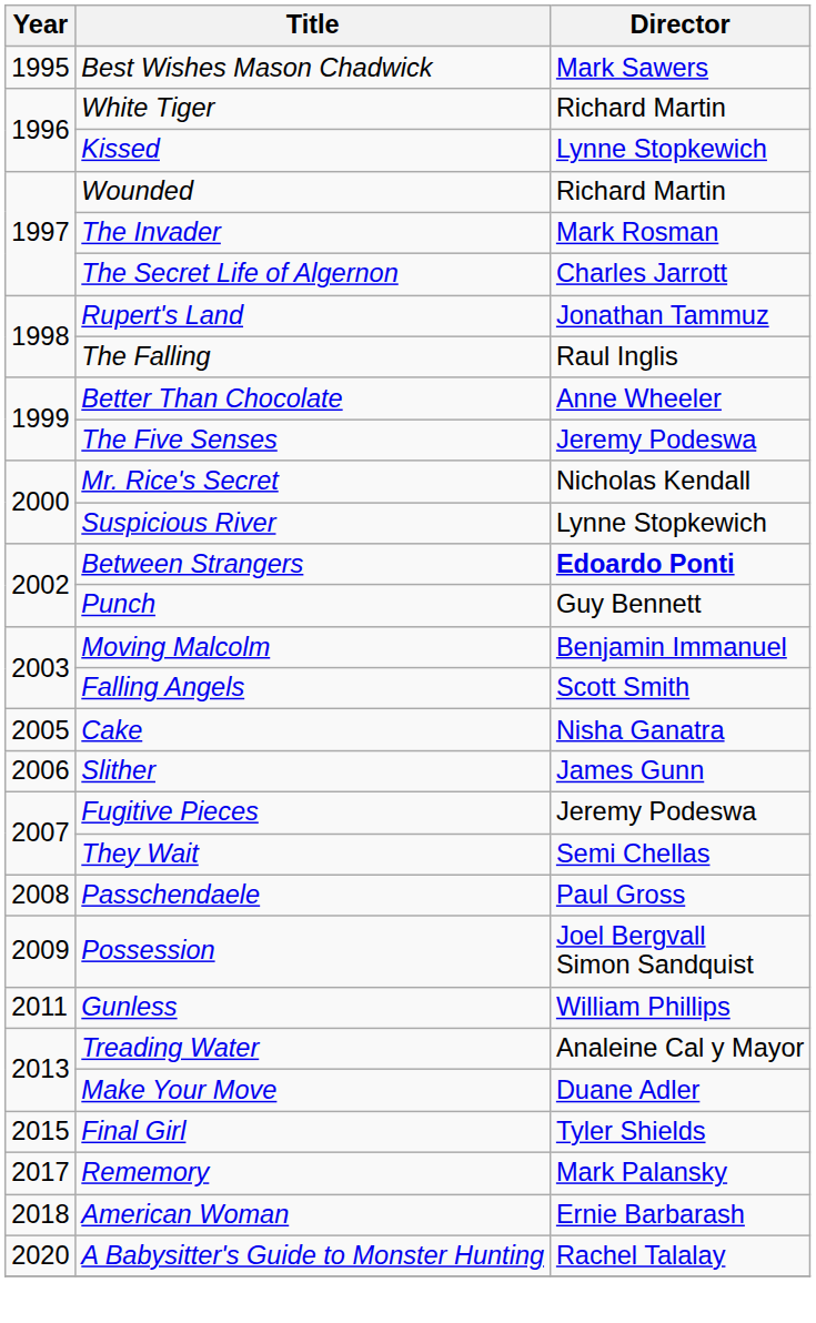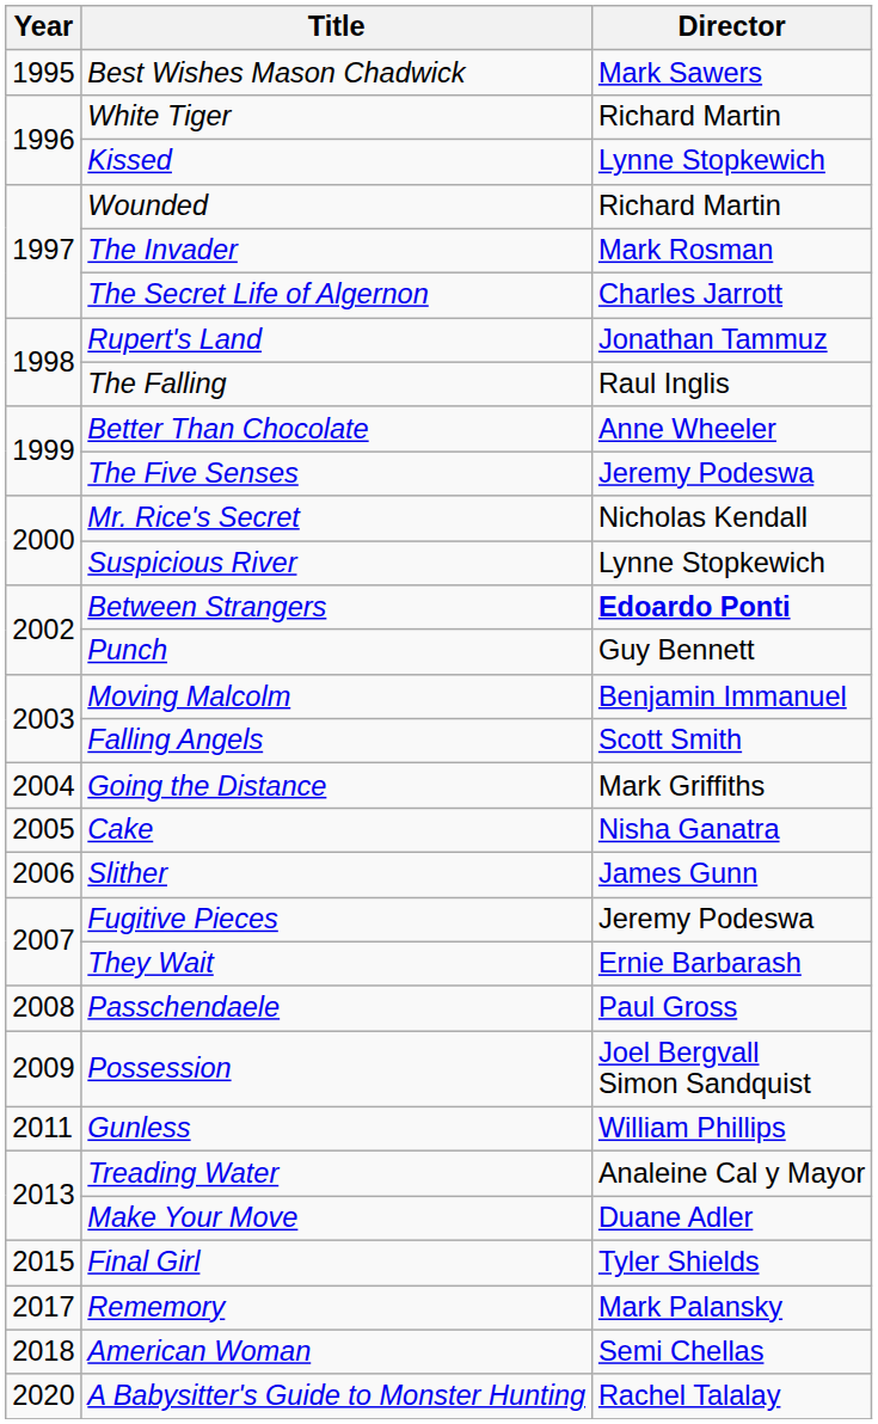 <table class="wikitable">
 <tr>
 <th>Year</th>
 <th>Title</th>
 <th>Director</th>
 </tr>
 <tr>
 <td>1995</td>
 <td><em>Best Wishes Mason Chadwick</em></td>
 <td><a href='#'>Mark Sawers</a></td>
 </tr>
 <tr>
 <td rowspan=2>1996</td>
 <td><em>White Tiger</em></td>
 <td>Richard Martin</td>
 </tr>
 <tr>
 <td><em><a href='#'>Kissed</a></em></td>
 <td><a href='#'>Lynne Stopkewich</a></td>
 </tr>
 <tr>
 <td rowspan=3>1997</td>
 <td><em>Wounded</em></td>
 <td>Richard Martin</td>
 </tr>
 <tr>
 <td><em><a href='#'>The Invader</a></em></td>
 <td><a href='#'>Mark Rosman</a></td>
 </tr>
 <tr>
 <td><em><a href='#'>The Secret Life of Algernon</a></em></td>
 <td><a href='#'>Charles Jarrott</a></td>
 </tr>
 <tr>
 <td rowspan=2>1998</td>
 <td><em><a href='#'>Rupert's Land</a></em></td>
 <td><a href='#'>Jonathan Tammuz</a></td>
 </tr>
 <tr>
 <td><em>The Falling</em></td>
 <td>Raul Inglis</td>
 </tr>
 <tr>
 <td rowspan=2>1999</td>
 <td><em><a href='#'>Better Than Chocolate</a></em></td>
 <td><a href='#'>Anne Wheeler</a></td>
 </tr>
 <tr>
 <td><em><a href='#'>The Five Senses</a></em></td>
 <td><a href='#'>Jeremy Podeswa</a></td>
 </tr>
 <tr>
 <td rowspan=2>2000</td>
 <td><em><a href='#'>Mr. Rice's Secret</a></em></td>
 <td>Nicholas Kendall</td>
 </tr>
 <tr>
 <td><em><a href='#'>Suspicious River</a></em></td>
 <td>Lynne Stopkewich</td>
 </tr>
 <tr>
 <td rowspan=2>2002</td>
 <td><em><a href='#'>Between Strangers</a></em></td>
 <td><strong><a href='#'>Edoardo Ponti</a></strong></td>
 </tr>
 <tr>
 <td><em><a href='#'>Punch</a></em></td>
 <td>Guy Bennett</td>
 </tr>
 <tr>
 <td rowspan=2>2003</td>
 <td><em><a href='#'>Moving Malcolm</a></em></td>
 <td><a href='#'>Benjamin Immanuel</a></td>
 </tr>
 <tr>
 <td><em><a href='#'>Falling Angels</a></em></td>
 <td><a href='#'>Scott Smith</a></td>
 </tr>
 <tr>
+<td>2004</td>
+<td><em><a href='#'>Going the Distance</a></em></td>
+<td>Mark Griffiths</td>
+</tr>
+<tr>
 <td>2005</td>
 <td><em><a href='#'>Cake</a></em></td>
 <td><a href='#'>Nisha Ganatra</a></td>
 </tr>
 <tr>
 <td>2006</td>
 <td><em><a href='#'>Slither</a></em></td>
 <td><a href='#'>James Gunn</a></td>
 </tr>
 <tr>
 <td rowspan=2>2007</td>
 <td><em><a href='#'>Fugitive Pieces</a></em></td>
 <td>Jeremy Podeswa</td>
 </tr>
 <tr>
 <td><em><a href='#'>They Wait</a></em></td>
-<td><a href='#'>Semi Chellas</a></td>
+<td><a href='#'>Ernie Barbarash</a></td>
 </tr>
 <tr>
 <td>2008</td>
 <td><em><a href='#'>Passchendaele</a></em></td>
 <td><a href='#'>Paul Gross</a></td>
 </tr>
 <tr>
 <td>2009</td>
 <td><em><a href='#'>Possession</a></em></td>
 <td><a href='#'>Joel Bergvall</a><br>Simon Sandquist</td>
 </tr>
 <tr>
 <td>2011</td>
 <td><em><a href='#'>Gunless</a></em></td>
 <td><a href='#'>William Phillips</a></td>
 </tr>
 <tr>
 <td rowspan=2>2013</td>
 <td><em><a href='#'>Treading Water</a></em></td>
 <td>Analeine Cal y Mayor</td>
 </tr>
 <tr>
 <td><em><a href='#'>Make Your Move</a></em></td>
 <td><a href='#'>Duane Adler</a></td>
 </tr>
 <tr>
 <td>2015</td>
 <td><em><a href='#'>Final Girl</a></em></td>
 <td><a href='#'>Tyler Shields</a></td>
 </tr>
 <tr>
 <td>2017</td>
 <td><em><a href='#'>Rememory</a></em></td>
 <td><a href='#'>Mark Palansky</a></td>
 </tr>
 <tr>
 <td>2018</td>
 <td><em><a href='#'>American Woman</a></em></td>
-<td><a href='#'>Ernie Barbarash</a></td>
+<td><a href='#'>Semi Chellas</a></td>
 </tr>
 <tr>
 <td>2020</td>
 <td><em><a href='#'>A Babysitter's Guide to Monster Hunting</a></em></td>
 <td><a href='#'>Rachel Talalay</a></td>
 </tr>
 <tr>
 </tr>
 </table>
